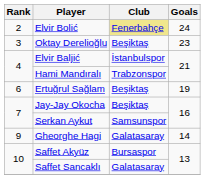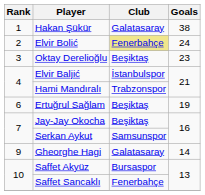 <table class="wikitable" style="text-align:left">
 <tr>
 <th>Rank</th>
 <th>Player</th>
 <th>Club</th>
 <th>Goals</th>
+</tr>
+<tr>
+<td align=center>1</td>
+<td> <a href='#'>Hakan Şükür</a></td>
+<td><a href='#'>Galatasaray</a></td>
+<td align=center>38</td>
 </tr>
 <tr>
 <td align=center>2</td>
 <td> <a href='#'>Elvir Bolić</a></td>
 <td style="background: khaki;"><a href='#'>Fenerbahçe</a></td>
 <td align=center>24</td>
 </tr>
 <tr>
 <td align=center>3</td>
 <td> <a href='#'>Oktay Derelioğlu</a></td>
 <td><a href='#'>Beşiktaş</a></td>
 <td align=center>23</td>
 </tr>
 <tr>
 <td rowspan="2" align=center>4</td>
 <td> <a href='#'>Elvir Baljić</a></td>
 <td><a href='#'>İstanbulspor</a></td>
 <td rowspan="2" align=center>21</td>
 </tr>
 <tr>
 <td> <a href='#'>Hami Mandıralı</a></td>
 <td><a href='#'>Trabzonspor</a></td>
 </tr>
 <tr>
 <td align=center>6</td>
 <td> <a href='#'>Ertuğrul Sağlam</a></td>
 <td><a href='#'>Beşiktaş</a></td>
 <td align=center>19</td>
 </tr>
 <tr>
 <td rowspan="2" align=center>7</td>
 <td> <a href='#'>Jay-Jay Okocha</a></td>
 <td><a href='#'>Beşiktaş</a></td>
 <td rowspan="2" align=center>16</td>
 </tr>
 <tr>
 <td> <a href='#'>Serkan Aykut</a></td>
 <td><a href='#'>Samsunspor</a></td>
 </tr>
 <tr>
 <td align=center>9</td>
 <td> <a href='#'>Gheorghe Hagi</a></td>
 <td><a href='#'>Galatasaray</a></td>
 <td align=center>14</td>
 </tr>
 <tr>
 <td rowspan="2" align=center>10</td>
 <td> <a href='#'>Saffet Akyüz</a></td>
 <td><a href='#'>Bursaspor</a></td>
 <td rowspan="2" align=center>13</td>
 </tr>
 <tr>
 <td> <a href='#'>Saffet Sancaklı</a></td>
-<td><a href='#'>Galatasaray</a></td>
+<td><a href='#'>Fenerbahçe</a></td>
 </tr>
 <tr>
 </tr>
 </table>
